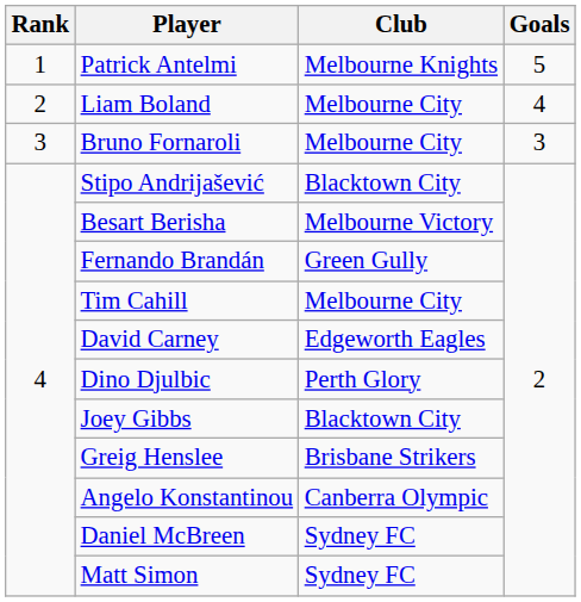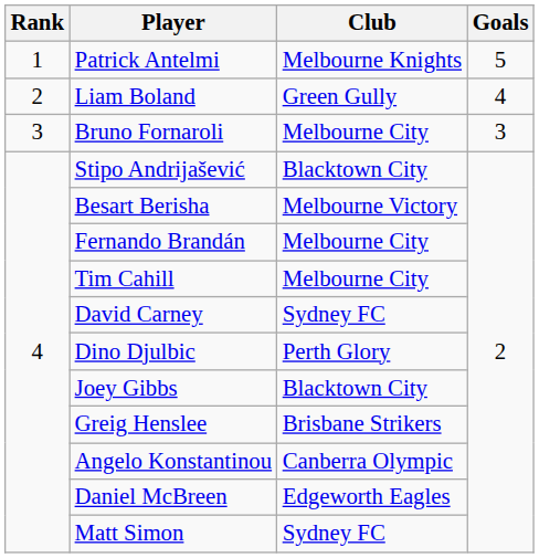 <table class="wikitable" style="text-align:center">
 <tr>
 <th>Rank</th>
 <th>Player</th>
 <th>Club</th>
 <th>Goals</th>
 </tr>
 <tr>
 <td>1</td>
 <td align=left> <a href='#'>Patrick Antelmi</a></td>
 <td align=left><a href='#'>Melbourne Knights</a></td>
 <td>5</td>
 </tr>
 <tr>
 <td>2</td>
 <td align=left> <a href='#'>Liam Boland</a></td>
-<td align=left><a href='#'>Melbourne City</a></td>
+<td align=left><a href='#'>Green Gully</a></td>
 <td>4</td>
 </tr>
 <tr>
 <td>3</td>
 <td align=left> <a href='#'>Bruno Fornaroli</a></td>
 <td align=left><a href='#'>Melbourne City</a></td>
 <td>3</td>
 </tr>
 <tr>
 <td rowspan=11>4</td>
 <td align=left> <a href='#'>Stipo Andrijašević</a></td>
 <td align=left><a href='#'>Blacktown City</a></td>
 <td rowspan=11>2</td>
 </tr>
 <tr>
 <td align=left> <a href='#'>Besart Berisha</a></td>
 <td align=left><a href='#'>Melbourne Victory</a></td>
 </tr>
 <tr>
 <td align=left> <a href='#'>Fernando Brandán</a></td>
-<td align=left><a href='#'>Green Gully</a></td>
+<td align=left><a href='#'>Melbourne City</a></td>
 </tr>
 <tr>
 <td align=left> <a href='#'>Tim Cahill</a></td>
 <td align=left><a href='#'>Melbourne City</a></td>
 </tr>
 <tr>
 <td align=left> <a href='#'>David Carney</a></td>
-<td align=left><a href='#'>Edgeworth Eagles</a></td>
+<td align=left><a href='#'>Sydney FC</a></td>
 </tr>
 <tr>
 <td align=left> <a href='#'>Dino Djulbic</a></td>
 <td align=left><a href='#'>Perth Glory</a></td>
 </tr>
 <tr>
 <td align=left> <a href='#'>Joey Gibbs</a></td>
 <td align=left><a href='#'>Blacktown City</a></td>
 </tr>
 <tr>
 <td align=left> <a href='#'>Greig Henslee</a></td>
 <td align=left><a href='#'>Brisbane Strikers</a></td>
 </tr>
 <tr>
 <td align=left> <a href='#'>Angelo Konstantinou</a></td>
 <td align=left><a href='#'>Canberra Olympic</a></td>
 </tr>
 <tr>
 <td align=left> <a href='#'>Daniel McBreen</a></td>
-<td align=left><a href='#'>Sydney FC</a></td>
+<td align=left><a href='#'>Edgeworth Eagles</a></td>
 </tr>
 <tr>
 <td align=left> <a href='#'>Matt Simon</a></td>
 <td align=left><a href='#'>Sydney FC</a></td>
 </tr>
 </table>
